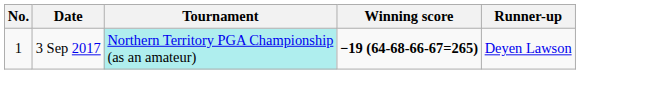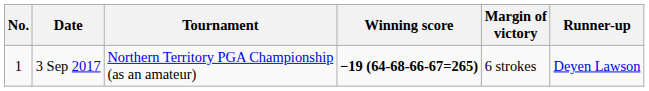 <table class="wikitable" style="font-size:95%;">
 <tr>
 <th>No.</th>
 <th>Date</th>
 <th>Tournament</th>
 <th>Winning score</th>
+<th>Margin of<br>victory</th>
 <th>Runner-up</th>
 </tr>
 <tr>
 <td align=center>1</td>
 <td align=right>3 Sep <a href='#'>2017</a></td>
-<td style="background: paleturquoise;"><a href='#'>Northern Territory PGA Championship</a><br>(as an amateur)</td>
+<td><a href='#'>Northern Territory PGA Championship</a><br>(as an amateur)</td>
 <td><strong>−19 (64-68-66-67=265)</strong></td>
+<td>6 strokes</td>
 <td> <a href='#'>Deyen Lawson</a></td>
 </tr>
 </table>
